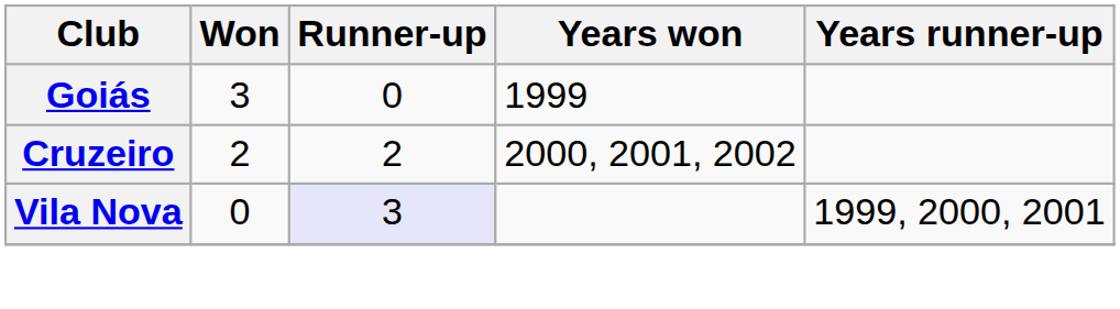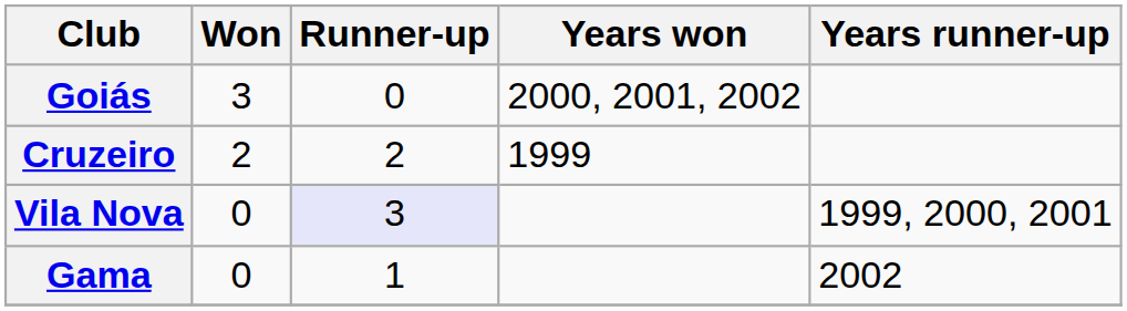 <table class="wikitable plainrowheaders sortable">
 <tr>
 <th scope=col>Club</th>
 <th scope=col>Won</th>
 <th scope=col>Runner-up</th>
 <th scope=col>Years won</th>
 <th scope=col>Years runner-up</th>
 </tr>
 <tr>
 <th scope=row> <a href='#'>Goiás</a></th>
 <td align=center>3</td>
 <td align=center>0</td>
-<td>1999</td>
+<td>2000, 2001, 2002</td>
 <td align=center></td>
 </tr>
 <tr>
 <th scope=row> <a href='#'>Cruzeiro</a></th>
 <td align=center>2</td>
 <td align=center>2</td>
-<td>2000, 2001, 2002</td>
+<td>1999</td>
 <td align=center></td>
 </tr>
 <tr>
 <th scope=row> <a href='#'>Vila Nova</a></th>
 <td align=center>0</td>
 <td align=center style="background: lavender;">3</td>
 <td align=center></td>
 <td>1999, 2000, 2001</td>
 </tr>
 <tr>
+<th scope=row> <a href='#'>Gama</a></th>
+<td align=center>0</td>
+<td align=center>1</td>
+<td align=center></td>
+<td>2002</td>
+</tr>
+<tr>
 </tr>
 </table>
